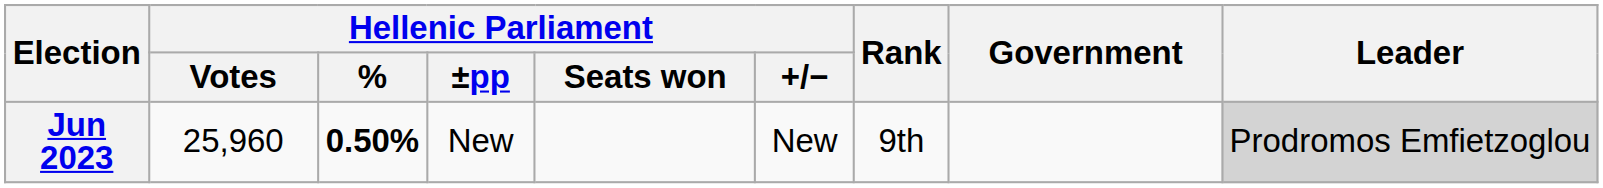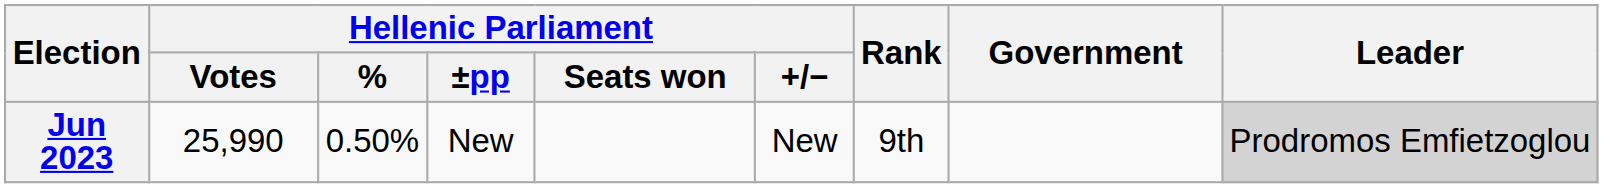 <table class="wikitable" style="text-align:center; line-height:16px;">
 <tr>
 <th rowspan="2" style="width:60px;">Election</th>
 <th colspan="5"><a href='#'>Hellenic Parliament</a></th>
 <th rowspan="2" style="width:30px;">Rank</th>
 <th rowspan="2" style="width:125px;">Government</th>
 <th rowspan="2">Leader</th>
 </tr>
 <tr>
 <th style="width:75px;">Votes</th>
 <th style="width:45px;">%</th>
 <th style="width:45px;">±<a href='#'>pp</a></th>
 <th style="width:100px;">Seats won</th>
 <th style="width:40px;">+/−</th>
 </tr>
 <tr>
 <th><a href='#'>Jun 2023</a></th>
-<td>25,960</td>
-<td><strong>0.50%</strong></td>
+<td>25,990</td>
+<td>0.50%</td>
 <td>New</td>
 <td></td>
 <td>New</td>
 <td>9th</td>
 <td></td>
 <td style="background: lightgrey;">Prodromos Emfietzoglou</td>
 </tr>
 </table>
